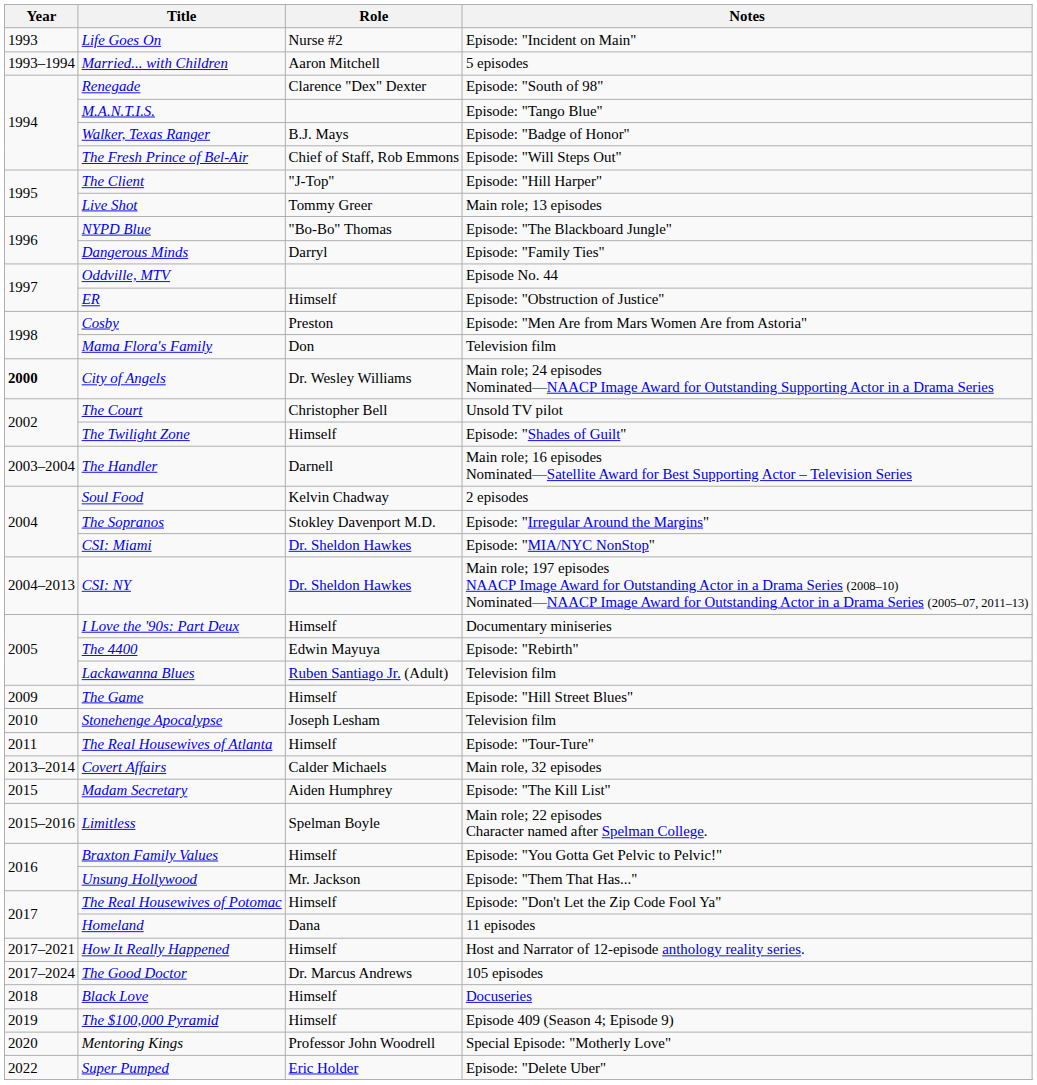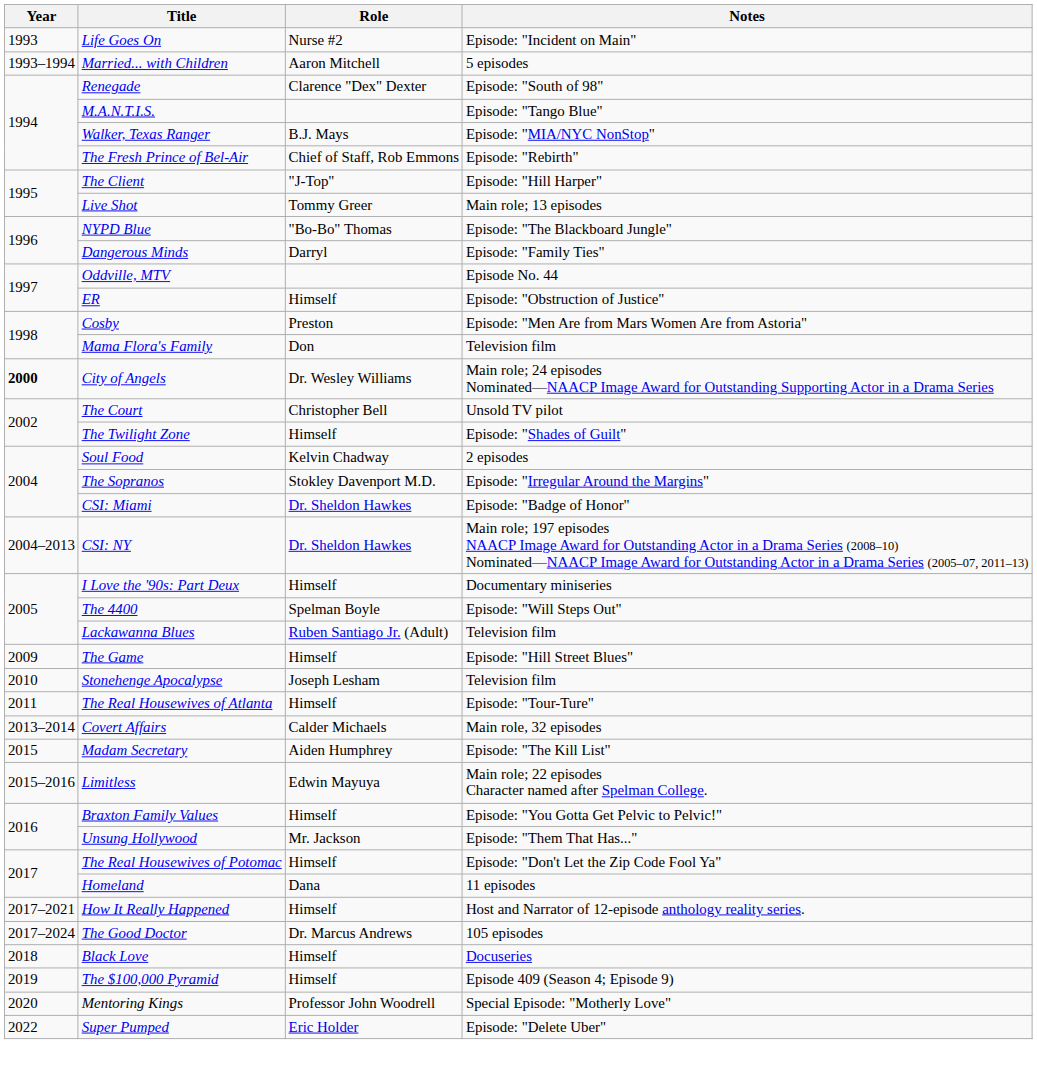 <table class="wikitable sortable">
 <tr>
 <th>Year</th>
 <th>Title</th>
 <th>Role</th>
 <th>Notes</th>
 </tr>
 <tr>
 <td>1993</td>
 <td><em><a href='#'>Life Goes On</a></em></td>
 <td>Nurse #2</td>
 <td>Episode: "Incident on Main"</td>
 </tr>
 <tr>
 <td>1993–1994</td>
 <td><em><a href='#'>Married... with Children</a></em></td>
 <td>Aaron Mitchell</td>
 <td>5 episodes</td>
 </tr>
 <tr>
 <td rowspan=4>1994</td>
 <td><em><a href='#'>Renegade</a></em></td>
 <td>Clarence "Dex" Dexter</td>
 <td>Episode: "South of 98"</td>
 </tr>
 <tr>
 <td><em><a href='#'>M.A.N.T.I.S.</a></em></td>
 <td></td>
 <td>Episode: "Tango Blue"</td>
 </tr>
 <tr>
 <td><em><a href='#'>Walker, Texas Ranger</a></em></td>
 <td>B.J. Mays</td>
-<td>Episode: "Badge of Honor"</td>
+<td>Episode: "<a href='#'>MIA/NYC NonStop</a>"</td>
 </tr>
 <tr>
 <td><em><a href='#'>The Fresh Prince of Bel-Air</a></em></td>
 <td>Chief of Staff, Rob Emmons</td>
-<td>Episode: "Will Steps Out"</td>
+<td>Episode: "Rebirth"</td>
 </tr>
 <tr>
 <td rowspan=2>1995</td>
 <td><em><a href='#'>The Client</a></em></td>
 <td>"J-Top"</td>
 <td>Episode: "Hill Harper"</td>
 </tr>
 <tr>
 <td><em><a href='#'>Live Shot</a></em></td>
 <td>Tommy Greer</td>
 <td>Main role; 13 episodes</td>
 </tr>
 <tr>
 <td rowspan=2>1996</td>
 <td><em><a href='#'>NYPD Blue</a></em></td>
 <td>"Bo-Bo" Thomas</td>
 <td>Episode: "The Blackboard Jungle"</td>
 </tr>
 <tr>
 <td><em><a href='#'>Dangerous Minds</a></em></td>
 <td>Darryl</td>
 <td>Episode: "Family Ties"</td>
 </tr>
 <tr>
 <td rowspan=2>1997</td>
 <td><em><a href='#'>Oddville, MTV</a></em></td>
 <td></td>
 <td>Episode No. 44</td>
 </tr>
 <tr>
 <td><em><a href='#'>ER</a></em></td>
 <td>Himself</td>
 <td>Episode: "Obstruction of Justice"</td>
 </tr>
 <tr>
 <td rowspan=2>1998</td>
 <td><em><a href='#'>Cosby</a></em></td>
 <td>Preston</td>
 <td>Episode: "Men Are from Mars Women Are from Astoria"</td>
 </tr>
 <tr>
 <td><em><a href='#'>Mama Flora's Family</a></em></td>
 <td>Don</td>
 <td>Television film</td>
 </tr>
 <tr>
 <td><strong>2000</strong></td>
 <td><em><a href='#'>City of Angels</a></em></td>
 <td>Dr. Wesley Williams</td>
 <td>Main role; 24 episodes<br>Nominated—<a href='#'>NAACP Image Award for Outstanding Supporting Actor in a Drama Series</a></td>
 </tr>
 <tr>
 <td rowspan=2>2002</td>
 <td><em><a href='#'>The Court</a></em></td>
 <td>Christopher Bell</td>
 <td>Unsold TV pilot</td>
 </tr>
 <tr>
 <td><em><a href='#'>The Twilight Zone</a></em></td>
 <td>Himself</td>
 <td>Episode: "<a href='#'>Shades of Guilt</a>"</td>
 </tr>
 <tr>
-<td>2003–2004</td>
-<td><em><a href='#'>The Handler</a></em></td>
-<td>Darnell</td>
-<td>Main role; 16 episodes<br> Nominated—<a href='#'>Satellite Award for Best Supporting Actor – Television Series</a></td>
-</tr>
-<tr>
 <td rowspan=3>2004</td>
 <td><em><a href='#'>Soul Food</a></em></td>
 <td>Kelvin Chadway</td>
 <td>2 episodes</td>
 </tr>
 <tr>
 <td><em><a href='#'>The Sopranos</a></em></td>
 <td>Stokley Davenport M.D.</td>
 <td>Episode: "<a href='#'>Irregular Around the Margins</a>"</td>
 </tr>
 <tr>
 <td><em><a href='#'>CSI: Miami</a></em></td>
 <td><a href='#'>Dr. Sheldon Hawkes</a></td>
-<td>Episode: "<a href='#'>MIA/NYC NonStop</a>"</td>
+<td>Episode: "Badge of Honor"</td>
 </tr>
 <tr>
 <td>2004–2013</td>
 <td><em><a href='#'>CSI: NY</a></em></td>
 <td><a href='#'>Dr. Sheldon Hawkes</a></td>
 <td>Main role; 197 episodes<br><a href='#'>NAACP Image Award for Outstanding Actor in a Drama Series</a> <small>(2008–10)</small><br>Nominated—<a href='#'>NAACP Image Award for Outstanding Actor in a Drama Series</a> <small>(2005–07, 2011–13)</small></td>
 </tr>
 <tr>
 <td rowspan=3>2005</td>
 <td><em><a href='#'>I Love the '90s: Part Deux</a></em></td>
 <td>Himself</td>
 <td>Documentary miniseries</td>
 </tr>
 <tr>
 <td><em><a href='#'>The 4400</a></em></td>
-<td>Edwin Mayuya</td>
-<td>Episode: "Rebirth"</td>
+<td>Spelman Boyle</td>
+<td>Episode: "Will Steps Out"</td>
 </tr>
 <tr>
 <td><em><a href='#'>Lackawanna Blues</a></em></td>
 <td><a href='#'>Ruben Santiago Jr.</a> (Adult)</td>
 <td>Television film</td>
 </tr>
 <tr>
 <td>2009</td>
 <td><em><a href='#'>The Game</a></em></td>
 <td>Himself</td>
 <td>Episode: "Hill Street Blues"</td>
 </tr>
 <tr>
 <td>2010</td>
 <td><em><a href='#'>Stonehenge Apocalypse</a></em></td>
 <td>Joseph Lesham</td>
 <td>Television film</td>
 </tr>
 <tr>
 <td>2011</td>
 <td><em><a href='#'>The Real Housewives of Atlanta</a></em></td>
 <td>Himself</td>
 <td>Episode: "Tour-Ture"</td>
 </tr>
 <tr>
 <td>2013–2014</td>
 <td><em><a href='#'>Covert Affairs</a></em></td>
 <td>Calder Michaels</td>
 <td>Main role, 32 episodes</td>
 </tr>
 <tr>
 <td>2015</td>
 <td><em><a href='#'>Madam Secretary</a></em></td>
 <td>Aiden Humphrey</td>
 <td>Episode: "The Kill List"</td>
 </tr>
 <tr>
 <td>2015–2016</td>
 <td><em><a href='#'>Limitless</a></em></td>
-<td>Spelman Boyle</td>
+<td>Edwin Mayuya</td>
 <td>Main role; 22 episodes<br>Character named after <a href='#'>Spelman College</a>.</td>
 </tr>
 <tr>
 <td rowspan=2>2016</td>
 <td><em><a href='#'>Braxton Family Values</a></em></td>
 <td>Himself</td>
 <td>Episode: "You Gotta Get Pelvic to Pelvic!"</td>
 </tr>
 <tr>
 <td><em><a href='#'>Unsung Hollywood</a></em></td>
 <td>Mr. Jackson</td>
 <td>Episode: "Them That Has..."</td>
 </tr>
 <tr>
 <td rowspan=2>2017</td>
 <td><em><a href='#'>The Real Housewives of Potomac</a></em></td>
 <td>Himself</td>
 <td>Episode: "Don't Let the Zip Code Fool Ya"</td>
 </tr>
 <tr>
 <td><em><a href='#'>Homeland</a></em></td>
 <td>Dana</td>
 <td>11 episodes</td>
 </tr>
 <tr>
 <td>2017–2021</td>
 <td><em><a href='#'>How It Really Happened</a></em></td>
 <td>Himself</td>
 <td>Host and Narrator of 12-episode <a href='#'>anthology reality series</a>.</td>
 </tr>
 <tr>
 <td>2017–2024</td>
 <td><em><a href='#'>The Good Doctor</a></em></td>
 <td>Dr. Marcus Andrews</td>
 <td>105 episodes</td>
 </tr>
 <tr>
 <td>2018</td>
 <td><em><a href='#'>Black Love</a></em></td>
 <td>Himself</td>
 <td><a href='#'>Docuseries</a></td>
 </tr>
 <tr>
 <td>2019</td>
 <td><em><a href='#'>The $100,000 Pyramid</a></em></td>
 <td>Himself</td>
 <td>Episode 409 (Season 4; Episode 9)</td>
 </tr>
 <tr>
 <td>2020</td>
 <td><em>Mentoring Kings</em></td>
 <td>Professor John Woodrell</td>
 <td>Special Episode: "Motherly Love"</td>
 </tr>
 <tr>
 <td>2022</td>
 <td><em><a href='#'>Super Pumped</a></em></td>
 <td><a href='#'>Eric Holder</a></td>
 <td>Episode: "Delete Uber"</td>
 </tr>
 </table>
